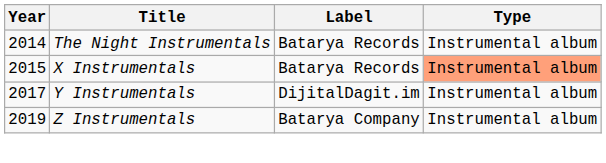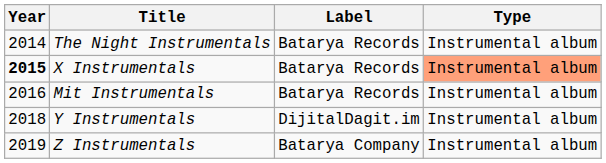 <table class="wikitable">
 <tr>
 <th>Year</th>
 <th>Title</th>
 <th>Label</th>
 <th>Type</th>
 </tr>
 <tr>
 <td>2014</td>
 <td><em>The Night Instrumentals</em></td>
 <td>Batarya Records</td>
 <td>Instrumental album</td>
 </tr>
 <tr>
-<td>2015</td>
+<td><strong>2015</strong></td>
 <td><em>X Instrumentals</em></td>
 <td>Batarya Records</td>
 <td style="background: lightsalmon;">Instrumental album</td>
 </tr>
 <tr>
-<td>2017</td>
+<td>2016</td>
+<td><em>Mit Instrumentals</em></td>
+<td>Batarya Records</td>
+<td>Instrumental album</td>
+</tr>
+<tr>
+<td>2018</td>
 <td><em>Y Instrumentals</em></td>
 <td>DijitalDagit.im</td>
 <td>Instrumental album</td>
 </tr>
 <tr>
 <td>2019</td>
 <td><em>Z Instrumentals</em></td>
 <td>Batarya Company</td>
 <td>Instrumental album</td>
 </tr>
 </table>
